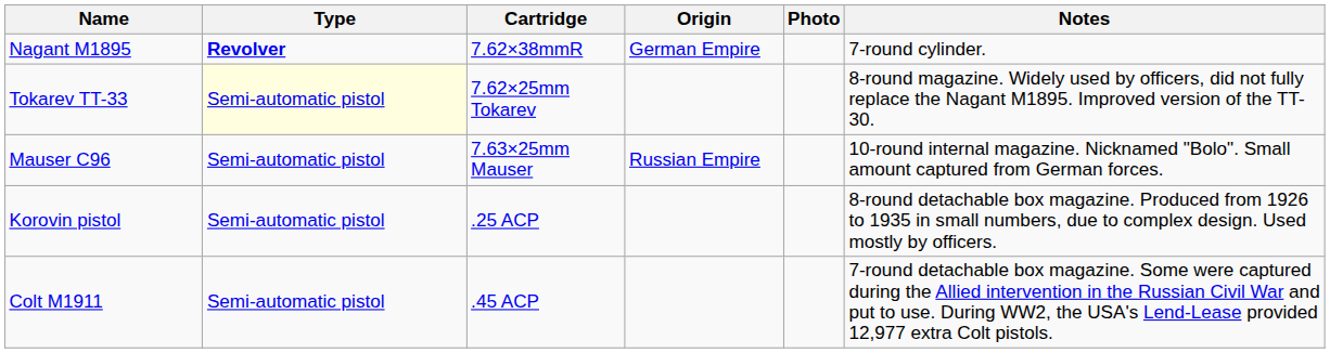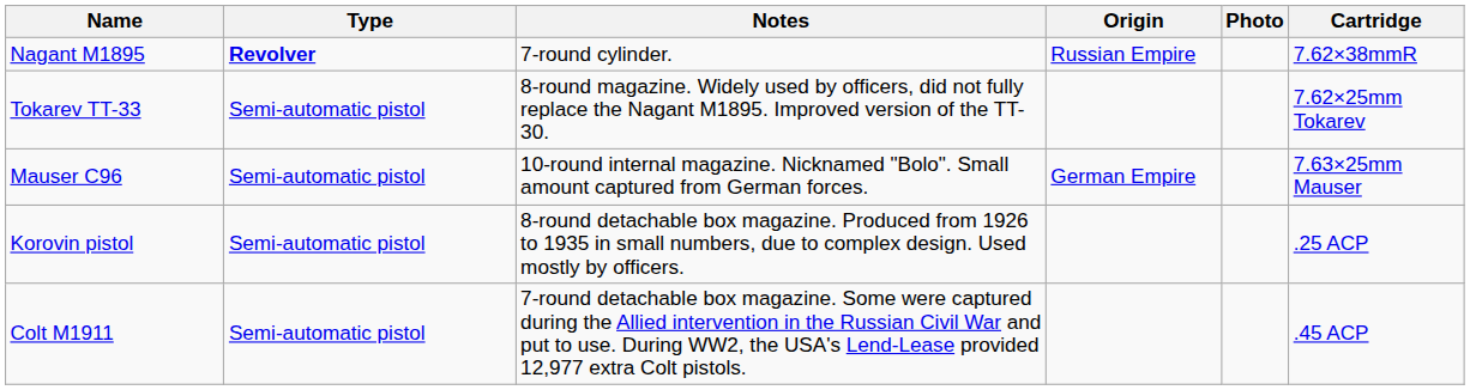 <table class="wikitable" style="width:90%;">
 <tr>
 <th style="width:15%;">Name</th>
 <th style="width:20%;">Type</th>
-<th style="width:12%;">Cartridge</th>
+<th>Notes</th>
 <th style="width:12%;">Origin</th>
 <th>Photo</th>
-<th>Notes</th>
+<th style="width:12%;">Cartridge</th>
 </tr>
 <tr>
 <td><a href='#'>Nagant M1895</a></td>
 <td><strong><a href='#'>Revolver</a></strong></td>
+<td>7-round cylinder.</td>
+<td> <a href='#'>Russian Empire</a></td>
+<td></td>
 <td><a href='#'>7.62×38mmR</a></td>
-<td> <a href='#'>German Empire</a></td>
-<td></td>
-<td>7-round cylinder.</td>
 </tr>
 <tr>
 <td><a href='#'>Tokarev TT-33</a></td>
-<td style="background: lightyellow;"><a href='#'>Semi-automatic pistol</a></td>
-<td><a href='#'>7.62×25mm Tokarev</a></td>
+<td><a href='#'>Semi-automatic pistol</a></td>
+<td>8-round magazine. Widely used by officers, did not fully replace the Nagant M1895. Improved version of the TT-30.</td>
 <td></td>
 <td></td>
-<td>8-round magazine. Widely used by officers, did not fully replace the Nagant M1895. Improved version of the TT-30.</td>
+<td><a href='#'>7.62×25mm Tokarev</a></td>
 </tr>
 <tr>
 <td><a href='#'>Mauser C96</a></td>
 <td><a href='#'>Semi-automatic pistol</a></td>
+<td>10-round internal magazine. Nicknamed "Bolo". Small amount captured from German forces.</td>
+<td> <a href='#'>German Empire</a></td>
+<td></td>
 <td><a href='#'>7.63×25mm Mauser</a></td>
-<td> <a href='#'>Russian Empire</a></td>
-<td></td>
-<td>10-round internal magazine. Nicknamed "Bolo". Small amount captured from German forces.</td>
 </tr>
 <tr>
 <td><a href='#'>Korovin pistol</a></td>
 <td><a href='#'>Semi-automatic pistol</a></td>
-<td><a href='#'>.25 ACP</a></td>
+<td>8-round detachable box magazine. Produced from 1926 to 1935 in small numbers, due to complex design. Used mostly by officers.</td>
 <td></td>
 <td></td>
-<td>8-round detachable box magazine. Produced from 1926 to 1935 in small numbers, due to complex design. Used mostly by officers.</td>
+<td><a href='#'>.25 ACP</a></td>
 </tr>
 <tr>
 <td><a href='#'>Colt M1911</a></td>
 <td><a href='#'>Semi-automatic pistol</a></td>
-<td><a href='#'>.45 ACP</a></td>
+<td>7-round detachable box magazine. Some were captured during the <a href='#'>Allied intervention in the Russian Civil War</a> and put to use. During WW2, the USA's <a href='#'>Lend-Lease</a> provided 12,977 extra Colt pistols.</td>
 <td></td>
 <td></td>
-<td>7-round detachable box magazine. Some were captured during the <a href='#'>Allied intervention in the Russian Civil War</a> and put to use. During WW2, the USA's <a href='#'>Lend-Lease</a> provided 12,977 extra Colt pistols.</td>
+<td><a href='#'>.45 ACP</a></td>
 </tr>
 </table>
